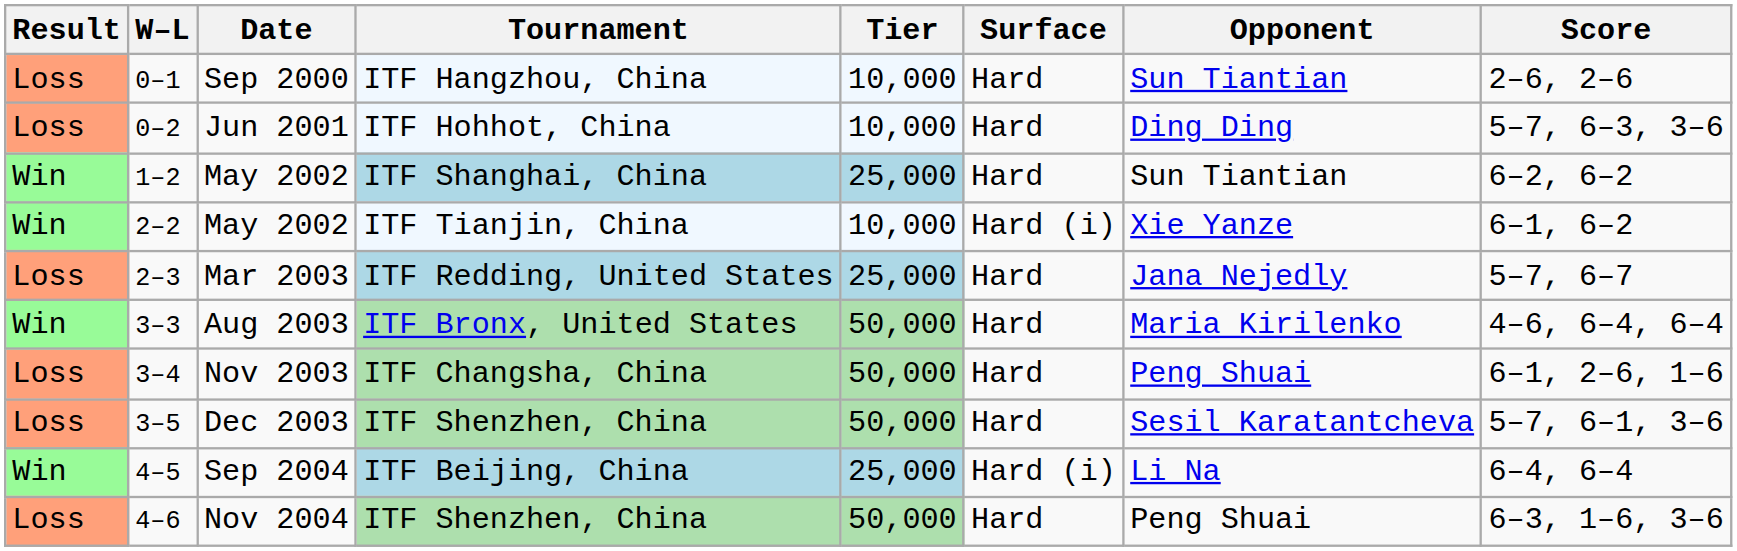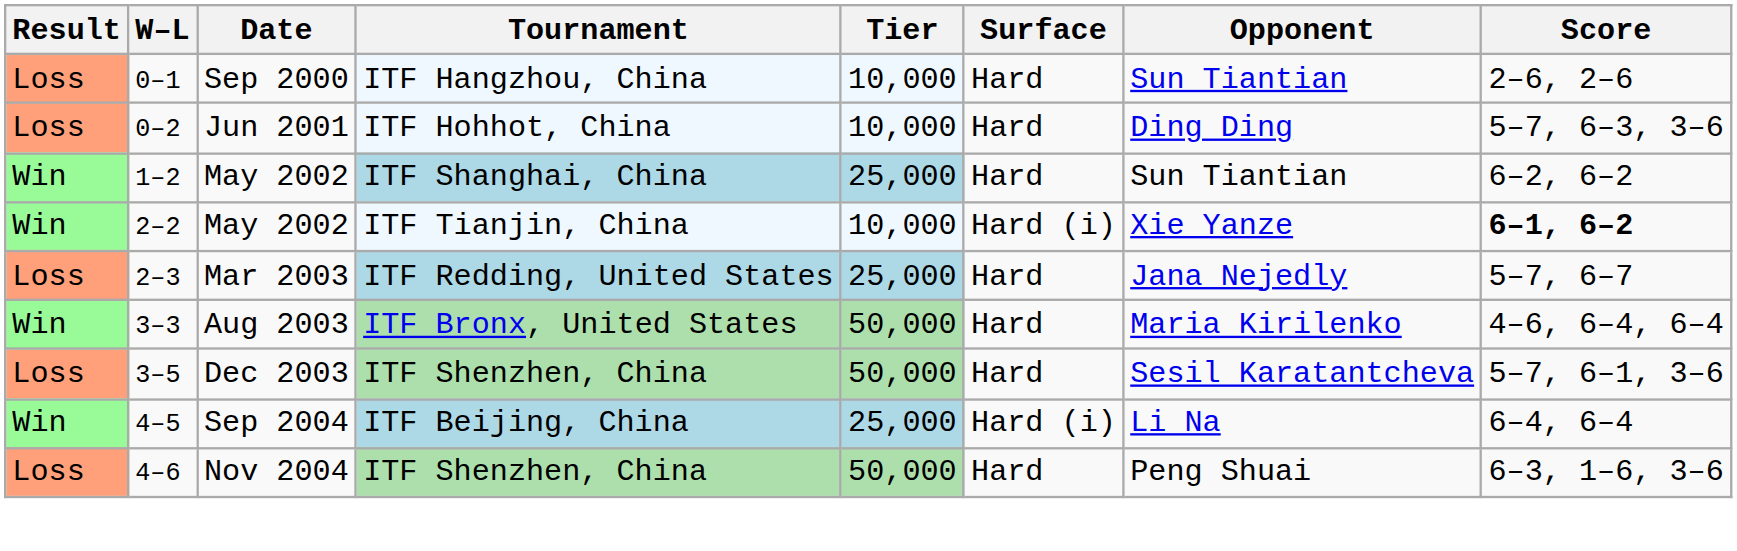 <table class="sortable wikitable">
 <tr>
 <th>Result</th>
 <th class="unsortable">W–L</th>
 <th>Date</th>
 <th>Tournament</th>
 <th>Tier</th>
 <th>Surface</th>
 <th>Opponent</th>
 <th class="unsortable">Score</th>
 </tr>
 <tr>
 <td style="background:#ffa07a;">Loss</td>
 <td><small>0–1</small></td>
 <td>Sep 2000</td>
 <td style="background:#f0f8ff;">ITF Hangzhou, China</td>
 <td style="background:#f0f8ff;">10,000</td>
 <td>Hard</td>
 <td> <a href='#'>Sun Tiantian</a></td>
 <td>2–6, 2–6</td>
 </tr>
 <tr>
 <td style="background:#ffa07a;">Loss</td>
 <td><small>0–2</small></td>
 <td>Jun 2001</td>
 <td style="background:#f0f8ff;">ITF Hohhot, China</td>
 <td style="background:#f0f8ff;">10,000</td>
 <td>Hard</td>
 <td> <a href='#'>Ding Ding</a></td>
 <td>5–7, 6–3, 3–6</td>
 </tr>
 <tr>
 <td style="background:#98FB98;">Win</td>
 <td><small>1–2</small></td>
 <td>May 2002</td>
 <td bgcolor="lightblue">ITF Shanghai, China</td>
 <td bgcolor="lightblue">25,000</td>
 <td>Hard</td>
 <td> Sun Tiantian</td>
 <td>6–2, 6–2</td>
 </tr>
 <tr>
 <td style="background:#98FB98;">Win</td>
 <td><small>2–2</small></td>
 <td>May 2002</td>
 <td style="background:#f0f8ff;">ITF Tianjin, China</td>
 <td style="background:#f0f8ff;">10,000</td>
 <td>Hard (i)</td>
 <td> <a href='#'>Xie Yanze</a></td>
-<td>6–1, 6–2</td>
+<td><strong>6–1, 6–2</strong></td>
 </tr>
 <tr>
 <td style="background:#ffa07a;">Loss</td>
 <td><small>2–3</small></td>
 <td>Mar 2003</td>
 <td bgcolor="lightblue">ITF Redding, United States</td>
 <td bgcolor="lightblue">25,000</td>
 <td>Hard</td>
 <td> <a href='#'>Jana Nejedly</a></td>
 <td>5–7, 6–7</td>
 </tr>
 <tr>
 <td style="background:#98FB98;">Win</td>
 <td><small>3–3</small></td>
 <td>Aug 2003</td>
 <td bgcolor="#ADDFAD"><a href='#'>ITF Bronx</a>, United States</td>
 <td bgcolor="#ADDFAD">50,000</td>
 <td>Hard</td>
 <td> <a href='#'>Maria Kirilenko</a></td>
 <td>4–6, 6–4, 6–4</td>
-</tr>
-<tr>
-<td style="background:#ffa07a;">Loss</td>
-<td><small>3–4</small></td>
-<td>Nov 2003</td>
-<td bgcolor="#ADDFAD">ITF Changsha, China</td>
-<td bgcolor="#ADDFAD">50,000</td>
-<td>Hard</td>
-<td> <a href='#'>Peng Shuai</a></td>
-<td>6–1, 2–6, 1–6</td>
 </tr>
 <tr>
 <td style="background:#ffa07a;">Loss</td>
 <td><small>3–5</small></td>
 <td>Dec 2003</td>
 <td bgcolor="#ADDFAD">ITF Shenzhen, China</td>
 <td bgcolor="#ADDFAD">50,000</td>
 <td>Hard</td>
 <td> <a href='#'>Sesil Karatantcheva</a></td>
 <td>5–7, 6–1, 3–6</td>
 </tr>
 <tr>
 <td bgcolor="98FB98">Win</td>
 <td><small>4–5</small></td>
 <td>Sep 2004</td>
 <td style="background:lightblue;">ITF Beijing, China</td>
 <td style="background:lightblue;">25,000</td>
 <td>Hard (i)</td>
 <td> <a href='#'>Li Na</a></td>
 <td>6–4, 6–4</td>
 </tr>
 <tr>
 <td style="background:#ffa07a;">Loss</td>
 <td><small>4–6</small></td>
 <td>Nov 2004</td>
 <td bgcolor="#ADDFAD">ITF Shenzhen, China</td>
 <td bgcolor="#ADDFAD">50,000</td>
 <td>Hard</td>
 <td> Peng Shuai</td>
 <td>6–3, 1–6, 3–6</td>
 </tr>
 </table>
